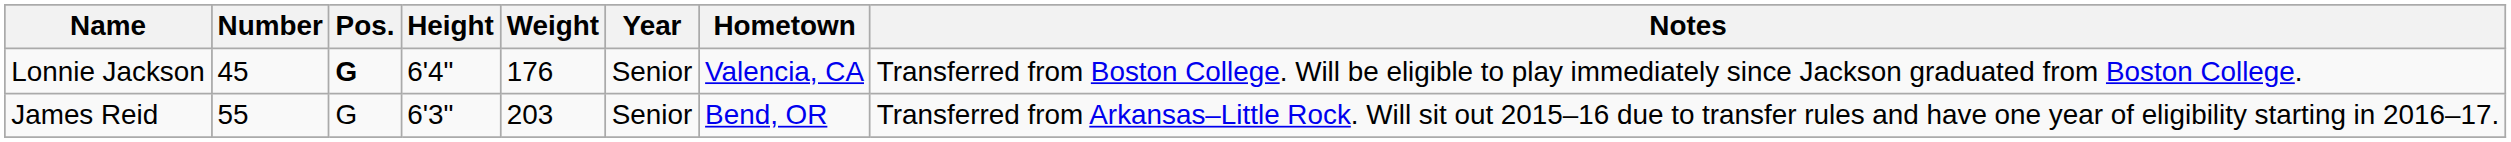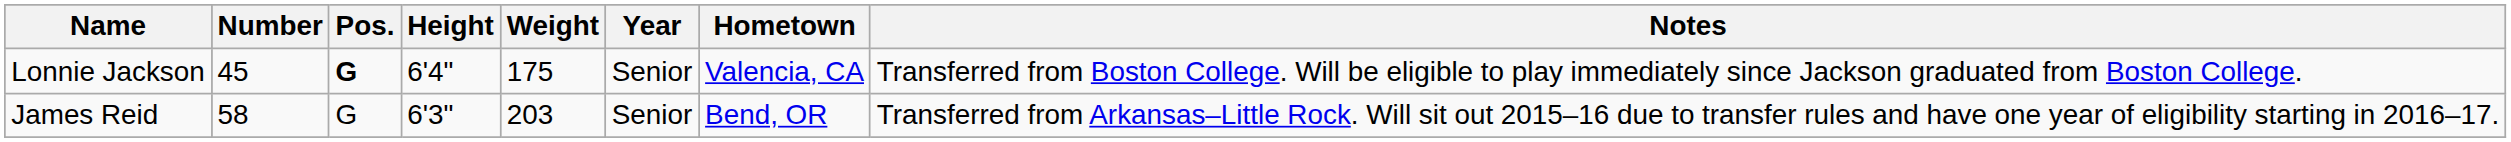 <table class="wikitable sortable" border="1">
 <tr>
 <th>Name</th>
 <th>Number</th>
 <th>Pos.</th>
 <th>Height</th>
 <th>Weight</th>
 <th>Year</th>
 <th>Hometown</th>
 <th class="unsortable">Notes</th>
 </tr>
 <tr>
 <td>Lonnie Jackson</td>
 <td>45</td>
 <td><strong>G</strong></td>
 <td>6'4"</td>
-<td>176</td>
+<td>175</td>
 <td>Senior</td>
 <td><a href='#'>Valencia, CA</a></td>
 <td>Transferred from <a href='#'>Boston College</a>. Will be eligible to play immediately since Jackson graduated from <a href='#'>Boston College</a>.</td>
 </tr>
 <tr>
 <td>James Reid</td>
-<td>55</td>
+<td>58</td>
 <td>G</td>
 <td>6'3"</td>
 <td>203</td>
 <td>Senior</td>
 <td><a href='#'>Bend, OR</a></td>
 <td>Transferred from <a href='#'>Arkansas–Little Rock</a>. Will sit out 2015–16 due to transfer rules and have one year of eligibility starting in 2016–17.</td>
 </tr>
 </table>
